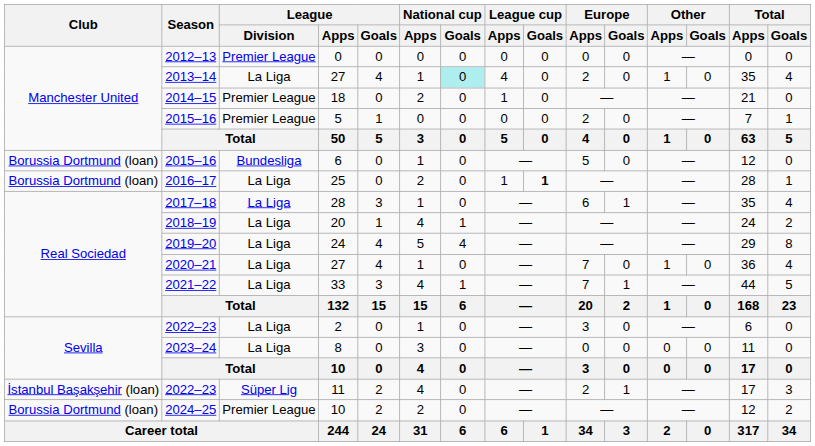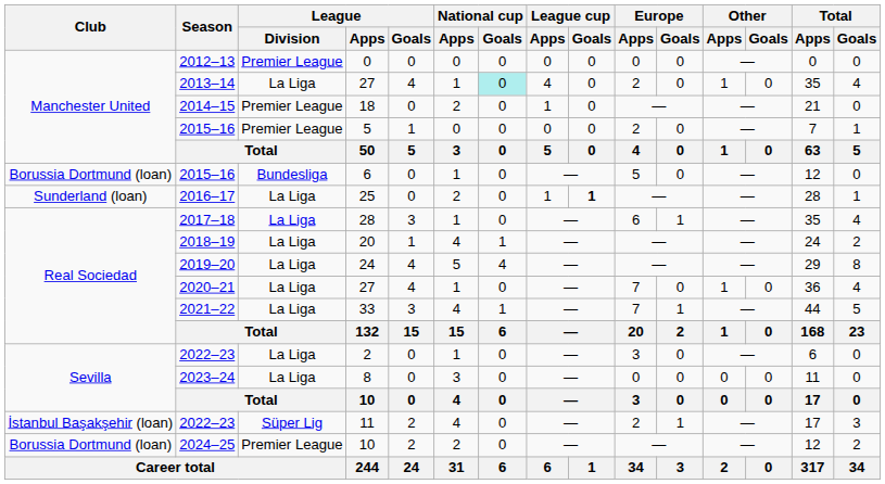 <table class="wikitable" style="text-align: center;">
 <tr>
 <th rowspan="2">Club</th>
 <th rowspan="2">Season</th>
 <th colspan="3">League</th>
 <th colspan="2">National cup</th>
 <th colspan="2">League cup</th>
 <th colspan="2">Europe</th>
 <th colspan="2">Other</th>
 <th colspan="2">Total</th>
 </tr>
 <tr>
 <th>Division</th>
 <th>Apps</th>
 <th>Goals</th>
 <th>Apps</th>
 <th>Goals</th>
 <th>Apps</th>
 <th>Goals</th>
 <th>Apps</th>
 <th>Goals</th>
 <th>Apps</th>
 <th>Goals</th>
 <th>Apps</th>
 <th>Goals</th>
 </tr>
 <tr>
 <td rowspan="5"><a href='#'>Manchester United</a></td>
 <td><a href='#'>2012–13</a></td>
 <td><a href='#'>Premier League</a></td>
 <td>0</td>
 <td>0</td>
 <td>0</td>
 <td>0</td>
 <td>0</td>
 <td>0</td>
 <td>0</td>
 <td>0</td>
 <td colspan="2">—</td>
 <td>0</td>
 <td>0</td>
 </tr>
 <tr>
 <td><a href='#'>2013–14</a></td>
 <td>La Liga</td>
 <td>27</td>
 <td>4</td>
 <td>1</td>
 <td style="background: paleturquoise;">0</td>
 <td>4</td>
 <td>0</td>
 <td>2</td>
 <td>0</td>
 <td>1</td>
 <td>0</td>
 <td>35</td>
 <td>4</td>
 </tr>
 <tr>
 <td><a href='#'>2014–15</a></td>
 <td>Premier League</td>
 <td>18</td>
 <td>0</td>
 <td>2</td>
 <td>0</td>
 <td>1</td>
 <td>0</td>
 <td colspan="2">—</td>
 <td colspan="2">—</td>
 <td>21</td>
 <td>0</td>
 </tr>
 <tr>
 <td><a href='#'>2015–16</a></td>
 <td>Premier League</td>
 <td>5</td>
 <td>1</td>
 <td>0</td>
 <td>0</td>
 <td>0</td>
 <td>0</td>
 <td>2</td>
 <td>0</td>
 <td colspan="2">—</td>
 <td>7</td>
 <td>1</td>
 </tr>
 <tr>
 <th colspan="2">Total</th>
 <th>50</th>
 <th>5</th>
 <th>3</th>
 <th>0</th>
 <th>5</th>
 <th>0</th>
 <th>4</th>
 <th>0</th>
 <th>1</th>
 <th>0</th>
 <th>63</th>
 <th>5</th>
 </tr>
 <tr>
 <td><a href='#'>Borussia Dortmund</a> (loan)</td>
 <td><a href='#'>2015–16</a></td>
 <td><a href='#'>Bundesliga</a></td>
 <td>6</td>
 <td>0</td>
 <td>1</td>
 <td>0</td>
 <td colspan="2">—</td>
 <td>5</td>
 <td>0</td>
 <td colspan="2">—</td>
 <td>12</td>
 <td>0</td>
 </tr>
 <tr>
-<td><a href='#'>Borussia Dortmund</a> (loan)</td>
+<td><a href='#'>Sunderland</a> (loan)</td>
 <td><a href='#'>2016–17</a></td>
 <td>La Liga</td>
 <td>25</td>
 <td>0</td>
 <td>2</td>
 <td>0</td>
 <td>1</td>
 <td><strong>1</strong></td>
 <td colspan="2">—</td>
 <td colspan="2">—</td>
 <td>28</td>
 <td>1</td>
 </tr>
 <tr>
 <td rowspan="6"><a href='#'>Real Sociedad</a></td>
 <td><a href='#'>2017–18</a></td>
 <td><a href='#'>La Liga</a></td>
 <td>28</td>
 <td>3</td>
 <td>1</td>
 <td>0</td>
 <td colspan="2">—</td>
 <td>6</td>
 <td>1</td>
 <td colspan="2">—</td>
 <td>35</td>
 <td>4</td>
 </tr>
 <tr>
 <td><a href='#'>2018–19</a></td>
 <td>La Liga</td>
 <td>20</td>
 <td>1</td>
 <td>4</td>
 <td>1</td>
 <td colspan="2">—</td>
 <td colspan="2">—</td>
 <td colspan="2">—</td>
 <td>24</td>
 <td>2</td>
 </tr>
 <tr>
 <td><a href='#'>2019–20</a></td>
 <td>La Liga</td>
 <td>24</td>
 <td>4</td>
 <td>5</td>
 <td>4</td>
 <td colspan="2">—</td>
 <td colspan="2">—</td>
 <td colspan="2">—</td>
 <td>29</td>
 <td>8</td>
 </tr>
 <tr>
 <td><a href='#'>2020–21</a></td>
 <td>La Liga</td>
 <td>27</td>
 <td>4</td>
 <td>1</td>
 <td>0</td>
 <td colspan="2">—</td>
 <td>7</td>
 <td>0</td>
 <td>1</td>
 <td>0</td>
 <td>36</td>
 <td>4</td>
 </tr>
 <tr>
 <td><a href='#'>2021–22</a></td>
 <td>La Liga</td>
 <td>33</td>
 <td>3</td>
 <td>4</td>
 <td>1</td>
 <td colspan="2">—</td>
 <td>7</td>
 <td>1</td>
 <td colspan="2">—</td>
 <td>44</td>
 <td>5</td>
 </tr>
 <tr>
 <th colspan="2">Total</th>
 <th>132</th>
 <th>15</th>
 <th>15</th>
 <th>6</th>
 <th colspan="2">—</th>
 <th>20</th>
 <th>2</th>
 <th>1</th>
 <th>0</th>
 <th>168</th>
 <th>23</th>
 </tr>
 <tr>
 <td rowspan="3"><a href='#'>Sevilla</a></td>
 <td><a href='#'>2022–23</a></td>
 <td>La Liga</td>
 <td>2</td>
 <td>0</td>
 <td>1</td>
 <td>0</td>
 <td colspan="2">—</td>
 <td>3</td>
 <td>0</td>
 <td colspan="2">—</td>
 <td>6</td>
 <td>0</td>
 </tr>
 <tr>
 <td><a href='#'>2023–24</a></td>
 <td>La Liga</td>
 <td>8</td>
 <td>0</td>
 <td>3</td>
 <td>0</td>
 <td colspan="2">—</td>
 <td>0</td>
 <td>0</td>
 <td>0</td>
 <td>0</td>
 <td>11</td>
 <td>0</td>
 </tr>
 <tr>
 <th colspan="2">Total</th>
 <th>10</th>
 <th>0</th>
 <th>4</th>
 <th>0</th>
 <th colspan="2">—</th>
 <th>3</th>
 <th>0</th>
 <th>0</th>
 <th>0</th>
 <th>17</th>
 <th>0</th>
 </tr>
 <tr>
 <td><a href='#'>İstanbul Başakşehir</a> (loan)</td>
 <td><a href='#'>2022–23</a></td>
 <td><a href='#'>Süper Lig</a></td>
 <td>11</td>
 <td>2</td>
 <td>4</td>
 <td>0</td>
 <td colspan="2">—</td>
 <td>2</td>
 <td>1</td>
 <td colspan="2">—</td>
 <td>17</td>
 <td>3</td>
 </tr>
 <tr>
 <td><a href='#'>Borussia Dortmund</a> (loan)</td>
 <td><a href='#'>2024–25</a></td>
 <td>Premier League</td>
 <td>10</td>
 <td>2</td>
 <td>2</td>
 <td>0</td>
 <td colspan="2">—</td>
 <td colspan="2">—</td>
 <td colspan="2">—</td>
 <td>12</td>
 <td>2</td>
 </tr>
 <tr>
 <th colspan="3">Career total</th>
 <th>244</th>
 <th>24</th>
 <th>31</th>
 <th>6</th>
 <th>6</th>
 <th>1</th>
 <th>34</th>
 <th>3</th>
 <th>2</th>
 <th>0</th>
 <th>317</th>
 <th>34</th>
 </tr>
 </table>
